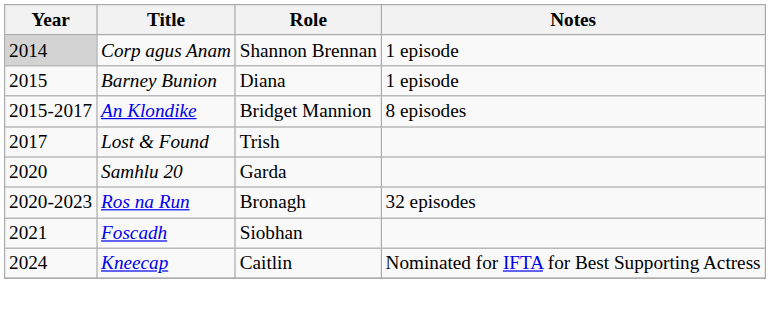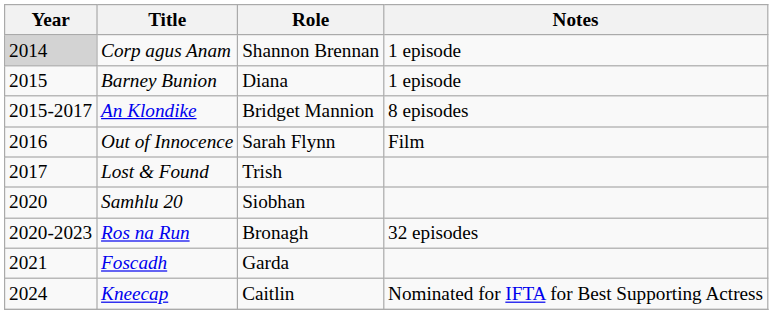 <table class="wikitable sortable">
 <tr>
 <th>Year</th>
 <th>Title</th>
 <th>Role</th>
 <th class="unsortable">Notes</th>
 </tr>
 <tr>
 <td style="background: lightgrey;">2014</td>
 <td><em>Corp agus Anam</em></td>
 <td>Shannon Brennan</td>
 <td>1 episode</td>
 </tr>
 <tr>
 <td>2015</td>
 <td><em>Barney Bunion</em></td>
 <td>Diana</td>
 <td>1 episode</td>
 </tr>
 <tr>
 <td>2015-2017</td>
 <td><em><a href='#'>An Klondike</a></em></td>
 <td>Bridget Mannion</td>
 <td>8 episodes</td>
 </tr>
 <tr>
+<td>2016</td>
+<td><em>Out of Innocence</em></td>
+<td>Sarah Flynn</td>
+<td>Film</td>
+</tr>
+<tr>
 <td>2017</td>
 <td><em>Lost & Found</em></td>
 <td>Trish</td>
 <td></td>
 </tr>
 <tr>
 <td>2020</td>
 <td><em>Samhlu 20</em></td>
-<td>Garda</td>
+<td>Siobhan</td>
 <td></td>
 </tr>
 <tr>
 <td>2020-2023</td>
 <td><em><a href='#'>Ros na Run</a></em></td>
 <td>Bronagh</td>
 <td>32 episodes</td>
 </tr>
 <tr>
 <td>2021</td>
 <td><em><a href='#'>Foscadh</a></em></td>
-<td>Siobhan</td>
+<td>Garda</td>
 <td></td>
 </tr>
 <tr>
 <td>2024</td>
 <td><em><a href='#'>Kneecap</a></em></td>
 <td>Caitlin</td>
 <td>Nominated for <a href='#'>IFTA</a> for Best Supporting Actress</td>
 </tr>
 <tr>
 </tr>
 </table>
